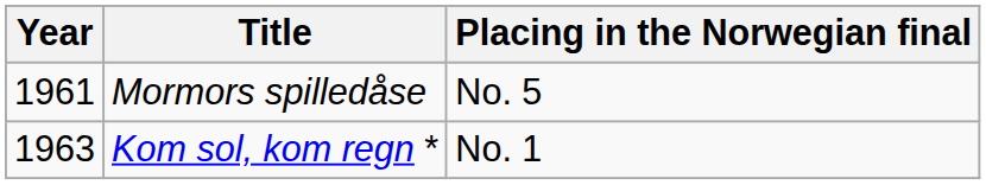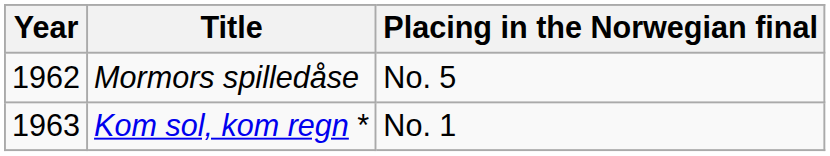 <table class="wikitable">
 <tr>
 <th>Year</th>
 <th>Title</th>
 <th>Placing in the Norwegian final</th>
 </tr>
 <tr>
-<td>1961</td>
+<td>1962</td>
 <td><em>Mormors spilledåse</em></td>
 <td>No. 5</td>
 </tr>
 <tr>
 <td>1963</td>
 <td><em><a href='#'>Kom sol, kom regn</a></em> *</td>
 <td>No. 1</td>
 </tr>
 </table>
